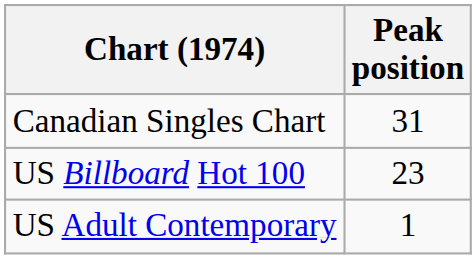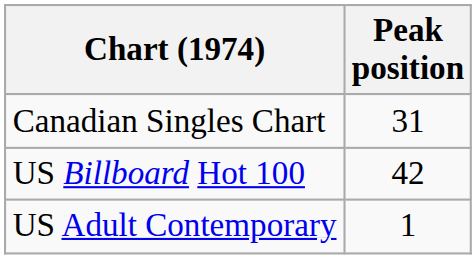 <table class="wikitable sortable">
 <tr>
 <th>Chart (1974)</th>
 <th>Peak<br>position</th>
 </tr>
 <tr>
 <td align="left">Canadian Singles Chart</td>
 <td align="center">31</td>
 </tr>
 <tr>
 <td>US <em><a href='#'>Billboard</a></em> <a href='#'>Hot 100</a></td>
-<td align="center">23</td>
+<td align="center">42</td>
 </tr>
 <tr>
 <td>US <a href='#'>Adult Contemporary</a></td>
 <td align="center">1</td>
 </tr>
 </table>
